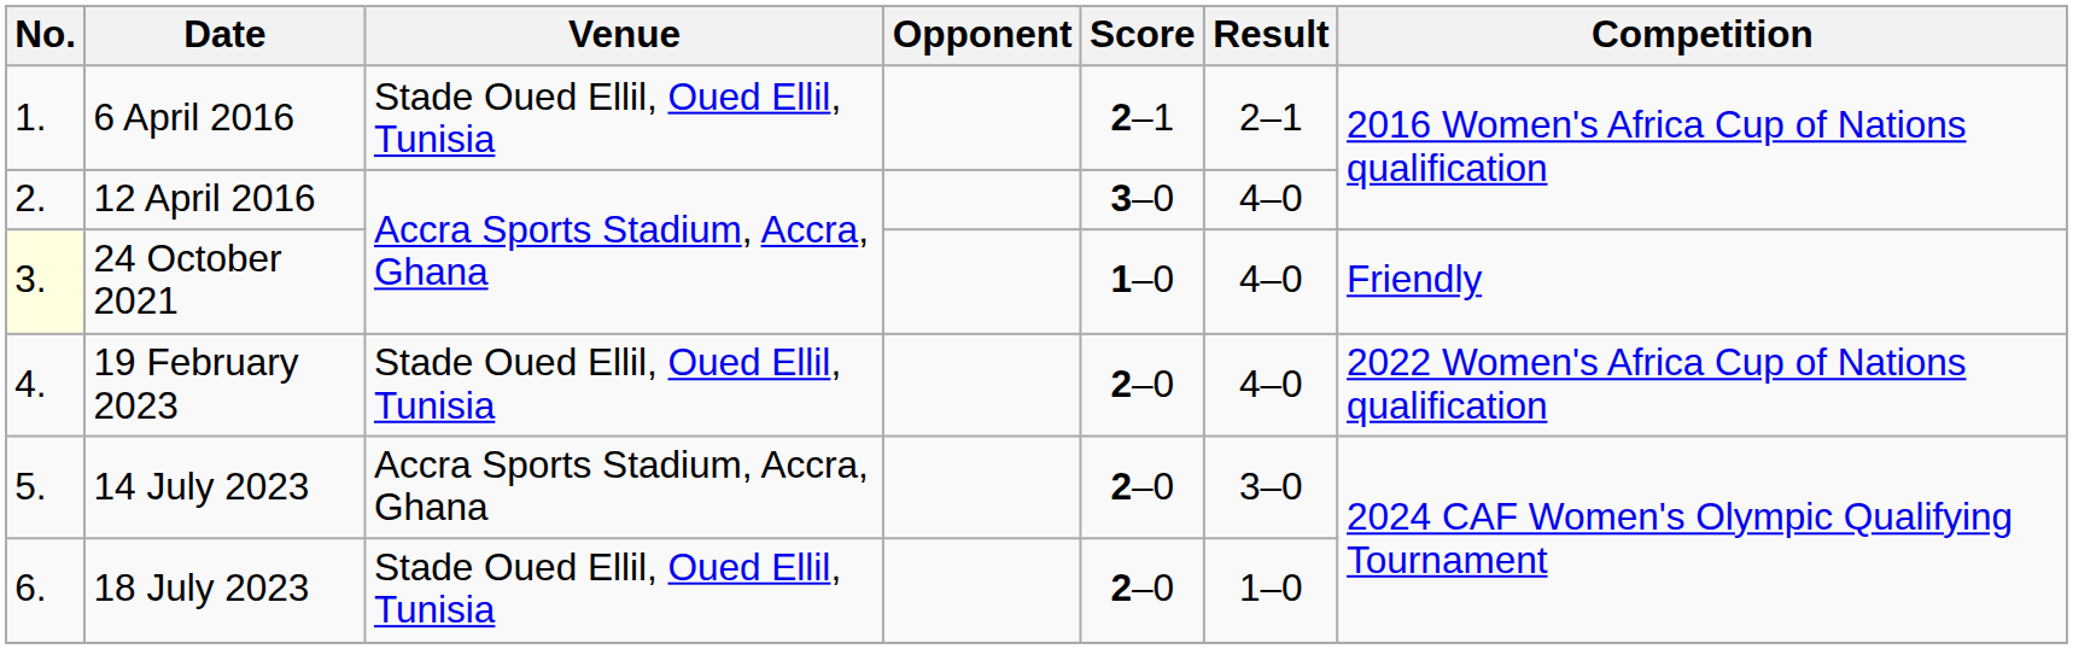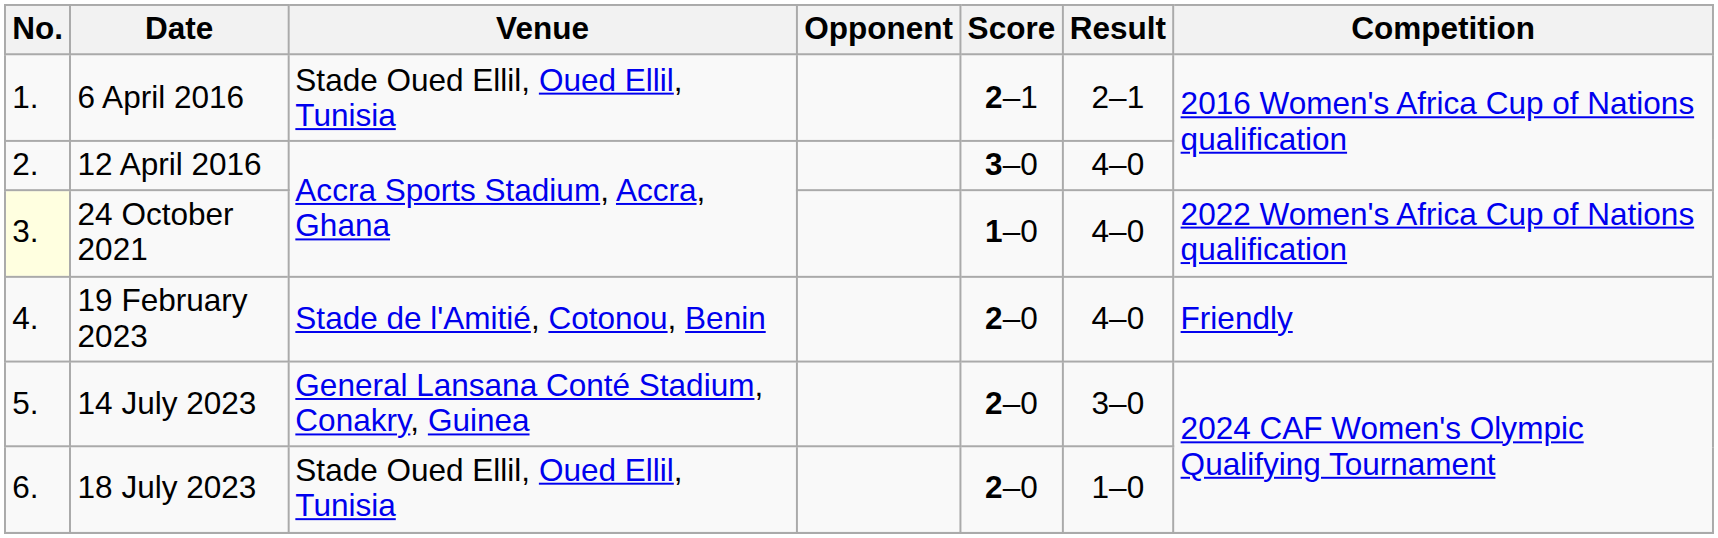 <table class="wikitable">
 <tr>
 <th>No.</th>
 <th>Date</th>
 <th>Venue</th>
 <th>Opponent</th>
 <th>Score</th>
 <th>Result</th>
 <th>Competition</th>
 </tr>
 <tr>
 <td>1.</td>
 <td>6 April 2016</td>
 <td>Stade Oued Ellil, <a href='#'>Oued Ellil</a>, <a href='#'>Tunisia</a></td>
 <td></td>
 <td align=center><strong>2</strong>–1</td>
 <td align=center>2–1</td>
 <td rowspan=2><a href='#'>2016 Women's Africa Cup of Nations qualification</a></td>
 </tr>
 <tr>
 <td>2.</td>
 <td>12 April 2016</td>
 <td rowspan=2><a href='#'>Accra Sports Stadium</a>, <a href='#'>Accra</a>, <a href='#'>Ghana</a></td>
 <td></td>
 <td align=center><strong>3</strong>–0</td>
 <td align=center>4–0</td>
 </tr>
 <tr>
 <td style="background: lightyellow;">3.</td>
 <td>24 October 2021</td>
 <td></td>
 <td align=center><strong>1</strong>–0</td>
 <td align=center>4–0</td>
-<td><a href='#'>Friendly</a></td>
+<td><a href='#'>2022 Women's Africa Cup of Nations qualification</a></td>
 </tr>
 <tr>
 <td>4.</td>
 <td>19 February 2023</td>
-<td>Stade Oued Ellil, <a href='#'>Oued Ellil</a>, <a href='#'>Tunisia</a></td>
+<td><a href='#'>Stade de l'Amitié</a>, <a href='#'>Cotonou</a>, <a href='#'>Benin</a></td>
 <td></td>
 <td align=center><strong>2</strong>–0</td>
 <td align=center>4–0</td>
-<td><a href='#'>2022 Women's Africa Cup of Nations qualification</a></td>
+<td><a href='#'>Friendly</a></td>
 </tr>
 <tr>
 <td>5.</td>
 <td>14 July 2023</td>
-<td>Accra Sports Stadium, Accra, Ghana</td>
+<td><a href='#'>General Lansana Conté Stadium</a>, <a href='#'>Conakry</a>, <a href='#'>Guinea</a></td>
 <td></td>
 <td align=center><strong>2</strong>–0</td>
 <td align=center>3–0</td>
 <td rowspan=2><a href='#'>2024 CAF Women's Olympic Qualifying Tournament</a></td>
 </tr>
 <tr>
 <td>6.</td>
 <td>18 July 2023</td>
 <td>Stade Oued Ellil, <a href='#'>Oued Ellil</a>, <a href='#'>Tunisia</a></td>
 <td></td>
 <td align=center><strong>2</strong>–0</td>
 <td align=center>1–0</td>
 </tr>
 <tr>
 </tr>
 </table>
